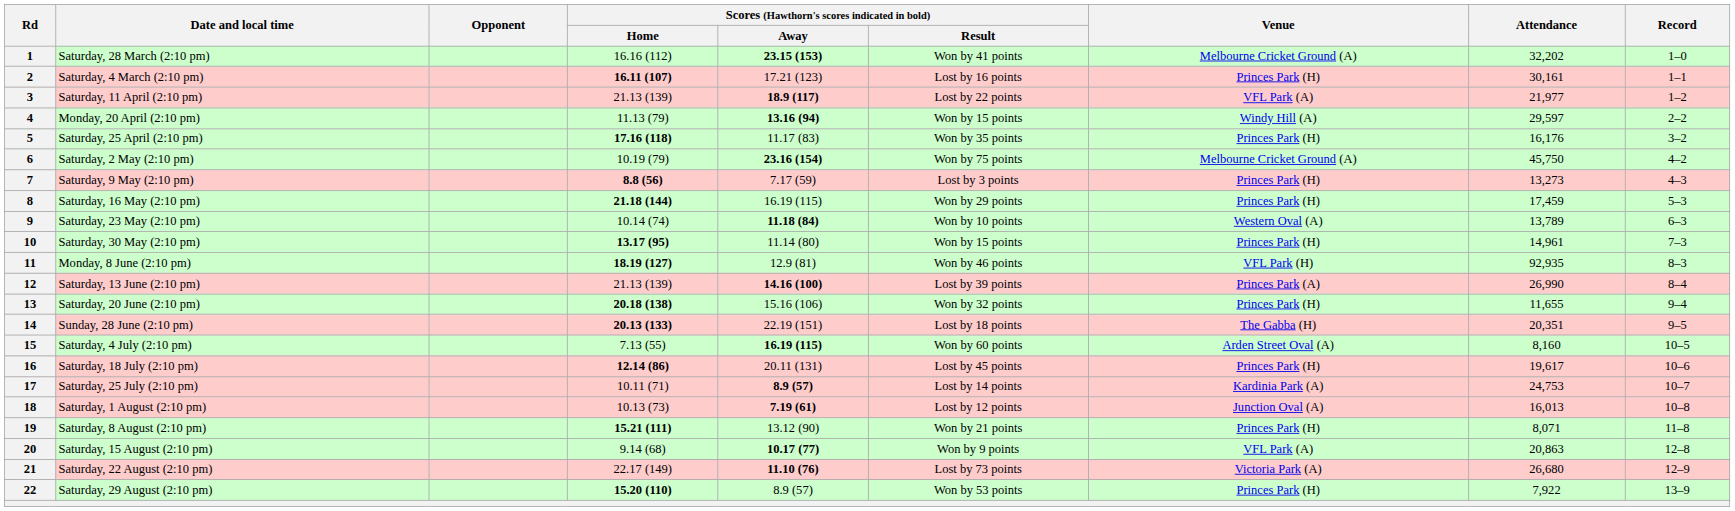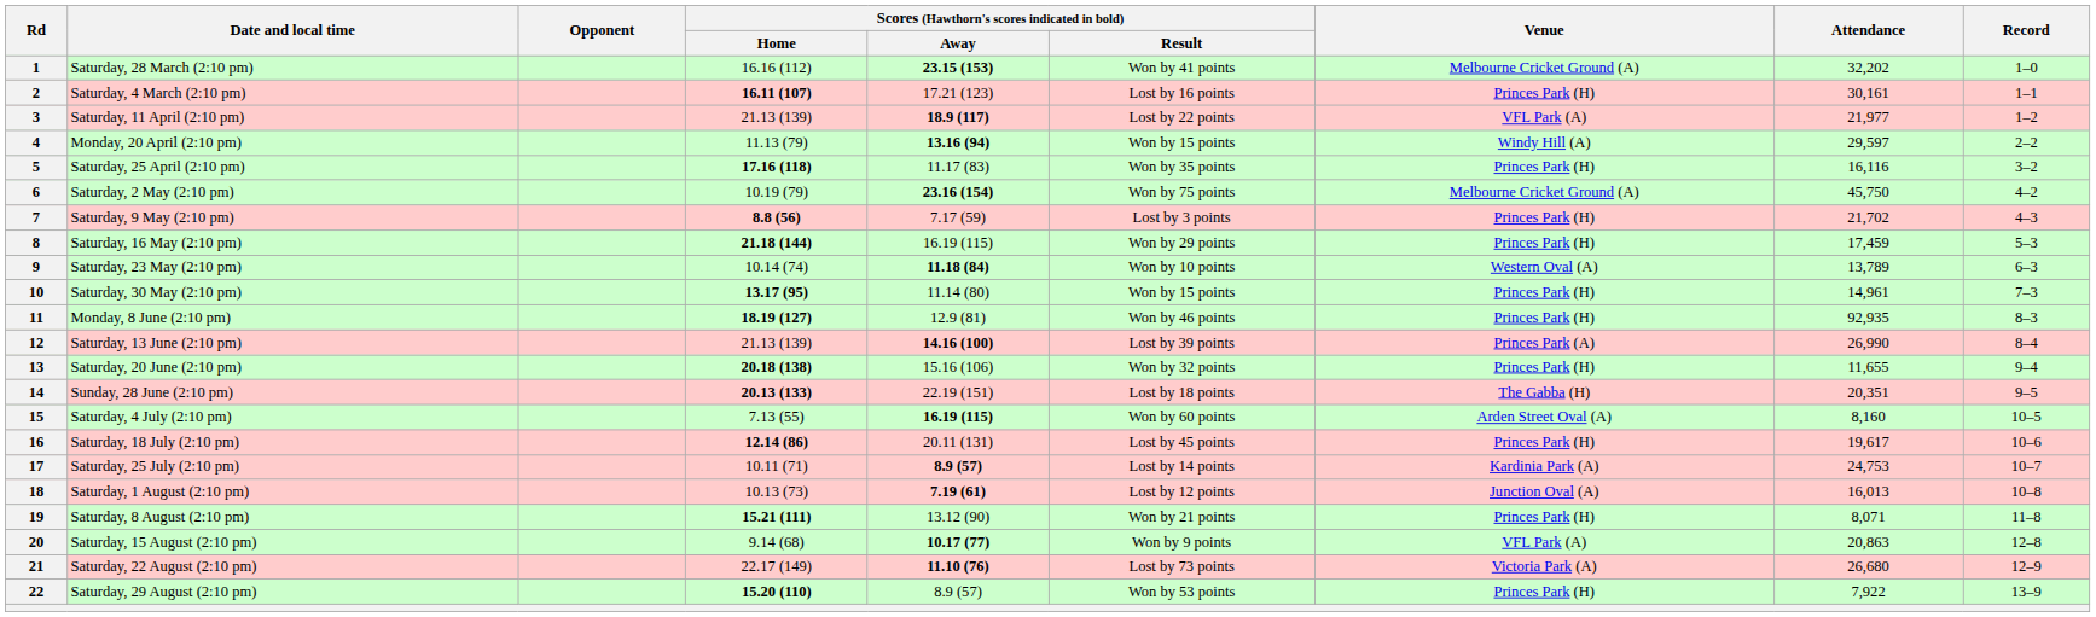 <table class="wikitable" style="font-size:90%; text-align:center; width: 100%; margin-left: auto; margin-right: auto">
 <tr>
 <th rowspan="2">Rd</th>
 <th rowspan="2">Date and local time</th>
 <th rowspan="2">Opponent</th>
 <th colspan="3">Scores <small>(Hawthorn's scores indicated in bold)</small></th>
 <th rowspan="2">Venue</th>
 <th rowspan="2">Attendance</th>
 <th rowspan="2">Record</th>
 </tr>
 <tr>
 <th>Home</th>
 <th>Away</th>
 <th>Result</th>
 </tr>
 <tr style="background:#cfc">
 <th>1</th>
 <td align=left>Saturday, 28 March (2:10 pm)</td>
 <td align=left></td>
 <td>16.16 (112)</td>
 <td><strong>23.15 (153)</strong></td>
 <td>Won by 41 points</td>
 <td><a href='#'>Melbourne Cricket Ground</a> (A)</td>
 <td>32,202</td>
 <td>1–0</td>
 </tr>
 <tr style="background:#fcc;">
 <th>2</th>
 <td align=left>Saturday, 4 March (2:10 pm)</td>
 <td align=left></td>
 <td><strong>16.11 (107)</strong></td>
 <td>17.21 (123)</td>
 <td>Lost by 16 points</td>
 <td><a href='#'>Princes Park</a> (H)</td>
 <td>30,161</td>
 <td>1–1</td>
 </tr>
 <tr style="background:#fcc;">
 <th>3</th>
 <td align=left>Saturday, 11 April (2:10 pm)</td>
 <td align=left></td>
 <td>21.13 (139)</td>
 <td><strong>18.9 (117)</strong></td>
 <td>Lost by 22 points</td>
 <td><a href='#'>VFL Park</a> (A)</td>
 <td>21,977</td>
 <td>1–2</td>
 </tr>
 <tr style="background:#cfc">
 <th>4</th>
 <td align=left>Monday, 20 April (2:10 pm)</td>
 <td align=left></td>
 <td>11.13 (79)</td>
 <td><strong>13.16 (94)</strong></td>
 <td>Won by 15 points</td>
 <td><a href='#'>Windy Hill</a> (A)</td>
 <td>29,597</td>
 <td>2–2</td>
 </tr>
 <tr style="background:#cfc">
 <th>5</th>
 <td align=left>Saturday, 25 April (2:10 pm)</td>
 <td align=left></td>
 <td><strong>17.16 (118)</strong></td>
 <td>11.17 (83)</td>
 <td>Won by 35 points</td>
 <td><a href='#'>Princes Park</a> (H)</td>
-<td>16,176</td>
+<td>16,116</td>
 <td>3–2</td>
 </tr>
 <tr style="background:#cfc">
 <th>6</th>
 <td align=left>Saturday, 2 May (2:10 pm)</td>
 <td align=left></td>
 <td>10.19 (79)</td>
 <td><strong>23.16 (154)</strong></td>
 <td>Won by 75 points</td>
 <td><a href='#'>Melbourne Cricket Ground</a> (A)</td>
 <td>45,750</td>
 <td>4–2</td>
 </tr>
 <tr style="background:#fcc;">
 <th>7</th>
 <td align=left>Saturday, 9 May (2:10 pm)</td>
 <td align=left></td>
 <td><strong>8.8 (56)</strong></td>
 <td>7.17 (59)</td>
 <td>Lost by 3 points</td>
 <td><a href='#'>Princes Park</a> (H)</td>
-<td>13,273</td>
+<td>21,702</td>
 <td>4–3</td>
 </tr>
 <tr style="background:#cfc">
 <th>8</th>
 <td align=left>Saturday, 16 May (2:10 pm)</td>
 <td align=left></td>
 <td><strong>21.18 (144)</strong></td>
 <td>16.19 (115)</td>
 <td>Won by 29 points</td>
 <td><a href='#'>Princes Park</a> (H)</td>
 <td>17,459</td>
 <td>5–3</td>
 </tr>
 <tr style="background:#cfc">
 <th>9</th>
 <td align=left>Saturday, 23 May (2:10 pm)</td>
 <td align=left></td>
 <td>10.14 (74)</td>
 <td><strong>11.18 (84)</strong></td>
 <td>Won by 10 points</td>
 <td><a href='#'>Western Oval</a> (A)</td>
 <td>13,789</td>
 <td>6–3</td>
 </tr>
 <tr style="background:#cfc">
 <th>10</th>
 <td align=left>Saturday, 30 May (2:10 pm)</td>
 <td align=left></td>
 <td><strong>13.17 (95)</strong></td>
 <td>11.14 (80)</td>
 <td>Won by 15 points</td>
 <td><a href='#'>Princes Park</a> (H)</td>
 <td>14,961</td>
 <td>7–3</td>
 </tr>
 <tr style="background:#cfc">
 <th>11</th>
 <td align=left>Monday, 8 June (2:10 pm)</td>
 <td align=left></td>
 <td><strong>18.19 (127)</strong></td>
 <td>12.9 (81)</td>
 <td>Won by 46 points</td>
-<td><a href='#'>VFL Park</a> (H)</td>
+<td><a href='#'>Princes Park</a> (H)</td>
 <td>92,935</td>
 <td>8–3</td>
 </tr>
 <tr style="background:#fcc;">
 <th>12</th>
 <td align=left>Saturday, 13 June (2:10 pm)</td>
 <td align=left></td>
 <td>21.13 (139)</td>
 <td><strong>14.16 (100)</strong></td>
 <td>Lost by 39 points</td>
 <td><a href='#'>Princes Park</a> (A)</td>
 <td>26,990</td>
 <td>8–4</td>
 </tr>
 <tr style="background:#cfc">
 <th>13</th>
 <td align=left>Saturday, 20 June (2:10 pm)</td>
 <td align=left></td>
 <td><strong>20.18 (138)</strong></td>
 <td>15.16 (106)</td>
 <td>Won by 32 points</td>
 <td><a href='#'>Princes Park</a> (H)</td>
 <td>11,655</td>
 <td>9–4</td>
 </tr>
 <tr style="background:#fcc;">
 <th>14</th>
 <td align=left>Sunday, 28 June (2:10 pm)</td>
 <td align=left></td>
 <td><strong>20.13 (133)</strong></td>
 <td>22.19 (151)</td>
 <td>Lost by 18 points</td>
 <td><a href='#'>The Gabba</a> (H)</td>
 <td>20,351</td>
 <td>9–5</td>
 </tr>
 <tr style="background:#cfc">
 <th>15</th>
 <td align=left>Saturday, 4 July (2:10 pm)</td>
 <td align=left></td>
 <td>7.13 (55)</td>
 <td><strong>16.19 (115)</strong></td>
 <td>Won by 60 points</td>
 <td><a href='#'>Arden Street Oval</a> (A)</td>
 <td>8,160</td>
 <td>10–5</td>
 </tr>
 <tr style="background:#fcc;">
 <th>16</th>
 <td align=left>Saturday, 18 July (2:10 pm)</td>
 <td align=left></td>
 <td><strong>12.14 (86)</strong></td>
 <td>20.11 (131)</td>
 <td>Lost by 45 points</td>
 <td><a href='#'>Princes Park</a> (H)</td>
 <td>19,617</td>
 <td>10–6</td>
 </tr>
 <tr style="background:#fcc;">
 <th>17</th>
 <td align=left>Saturday, 25 July (2:10 pm)</td>
 <td align=left></td>
 <td>10.11 (71)</td>
 <td><strong>8.9 (57)</strong></td>
 <td>Lost by 14 points</td>
 <td><a href='#'>Kardinia Park</a> (A)</td>
 <td>24,753</td>
 <td>10–7</td>
 </tr>
 <tr style="background:#fcc;">
 <th>18</th>
 <td align=left>Saturday, 1 August (2:10 pm)</td>
 <td align=left></td>
 <td>10.13 (73)</td>
 <td><strong>7.19 (61)</strong></td>
 <td>Lost by 12 points</td>
 <td><a href='#'>Junction Oval</a> (A)</td>
 <td>16,013</td>
 <td>10–8</td>
 </tr>
 <tr style="background:#cfc">
 <th>19</th>
 <td align=left>Saturday, 8 August (2:10 pm)</td>
 <td align=left></td>
 <td><strong>15.21 (111)</strong></td>
 <td>13.12 (90)</td>
 <td>Won by 21 points</td>
 <td><a href='#'>Princes Park</a> (H)</td>
 <td>8,071</td>
 <td>11–8</td>
 </tr>
 <tr style="background:#cfc">
 <th>20</th>
 <td align=left>Saturday, 15 August (2:10 pm)</td>
 <td align=left></td>
 <td>9.14 (68)</td>
 <td><strong>10.17 (77)</strong></td>
 <td>Won by 9 points</td>
 <td><a href='#'>VFL Park</a> (A)</td>
 <td>20,863</td>
 <td>12–8</td>
 </tr>
 <tr style="background:#fcc;">
 <th>21</th>
 <td align=left>Saturday, 22 August (2:10 pm)</td>
 <td align=left></td>
 <td>22.17 (149)</td>
 <td><strong>11.10 (76)</strong></td>
 <td>Lost by 73 points</td>
 <td><a href='#'>Victoria Park</a> (A)</td>
 <td>26,680</td>
 <td>12–9</td>
 </tr>
 <tr style="background:#cfc">
 <th>22</th>
 <td align=left>Saturday, 29 August (2:10 pm)</td>
 <td align=left></td>
 <td><strong>15.20 (110)</strong></td>
 <td>8.9 (57)</td>
 <td>Won by 53 points</td>
 <td><a href='#'>Princes Park</a> (H)</td>
 <td>7,922</td>
 <td>13–9</td>
 </tr>
 <tr>
 <th colspan=9></th>
 </tr>
 </table>
